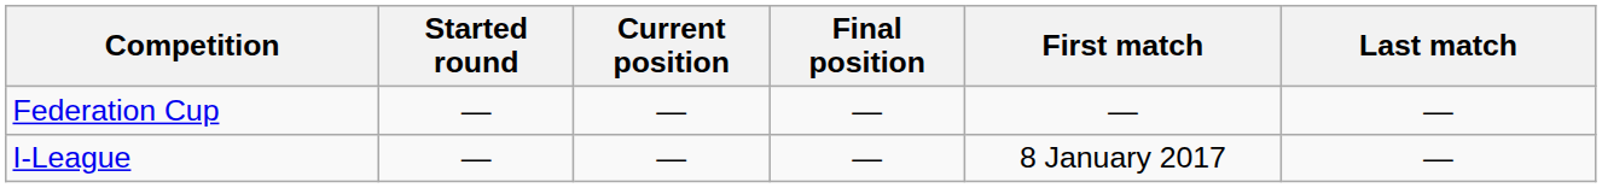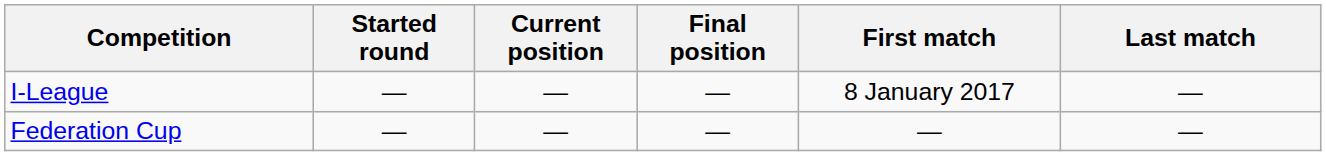 <table class="wikitable" style="text-align:center; width:850px;">
 <tr>
 <th style="text-align:center; width:200px;">Competition</th>
 <th style="text-align:center; width:100px;">Started round</th>
 <th style="text-align:center; width:100px;">Current <br> position</th>
 <th style="text-align:center; width:100px;">Final <br> position</th>
 <th style="text-align:center; width:170px;">First match</th>
 <th style="text-align:center; width:170px;">Last match</th>
 </tr>
 <tr>
+<td style="text-align:left;"><a href='#'>I-League</a></td>
+<td>—</td>
+<td>—</td>
+<td>—</td>
+<td>8 January 2017</td>
+<td>—</td>
+</tr>
+<tr>
 <td style="text-align:left;"><a href='#'>Federation Cup</a></td>
 <td>—</td>
 <td>—</td>
 <td>—</td>
 <td>—</td>
 <td>—</td>
 </tr>
-<tr>
-<td style="text-align:left;"><a href='#'>I-League</a></td>
-<td>—</td>
-<td>—</td>
-<td>—</td>
-<td>8 January 2017</td>
-<td>—</td>
-</tr>
 </table>
